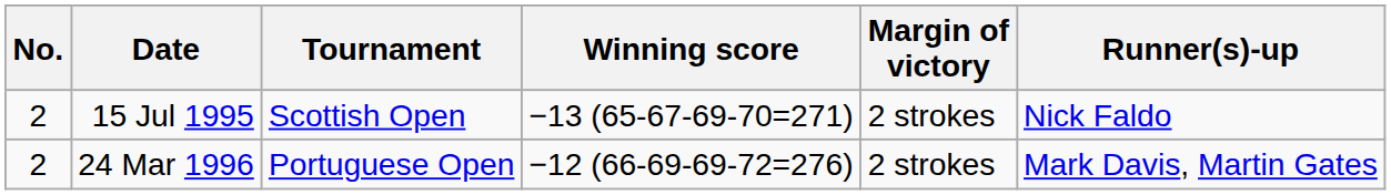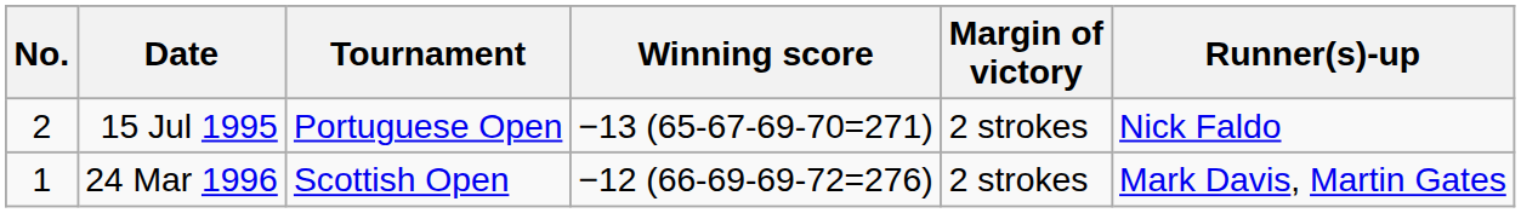 <table class="wikitable" style="font-size:95%;">
 <tr>
 <th>No.</th>
 <th>Date</th>
 <th>Tournament</th>
 <th>Winning score</th>
 <th>Margin of<br>victory</th>
 <th>Runner(s)-up</th>
 </tr>
 <tr>
 <td align=center>2</td>
 <td align=right>15 Jul <a href='#'>1995</a></td>
-<td><a href='#'>Scottish Open</a></td>
+<td><a href='#'>Portuguese Open</a></td>
 <td>−13 (65-67-69-70=271)</td>
 <td>2 strokes</td>
 <td> <a href='#'>Nick Faldo</a></td>
 </tr>
 <tr>
-<td align=center>2</td>
+<td align=center>1</td>
 <td align=right>24 Mar <a href='#'>1996</a></td>
-<td><a href='#'>Portuguese Open</a></td>
+<td><a href='#'>Scottish Open</a></td>
 <td>−12 (66-69-69-72=276)</td>
 <td>2 strokes</td>
 <td> <a href='#'>Mark Davis</a>,  <a href='#'>Martin Gates</a></td>
 </tr>
 </table>
